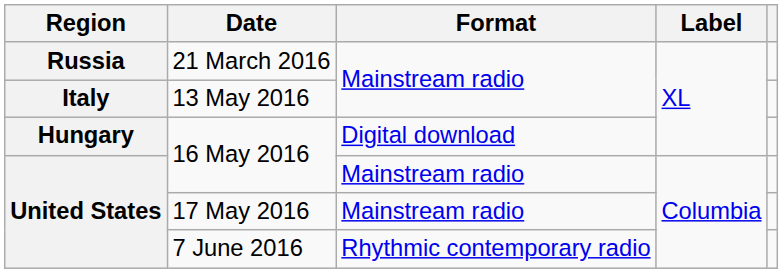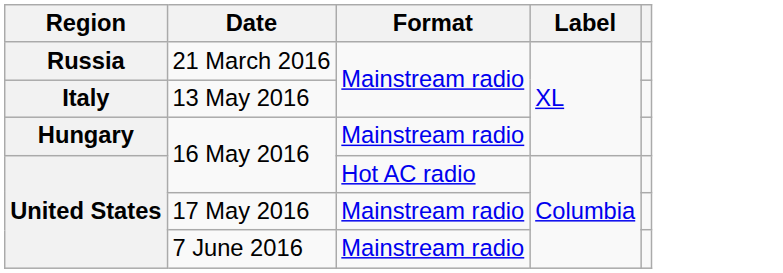 <table class="wikitable plainrowheaders">
 <tr>
 <th scope="col">Region</th>
 <th scope="col">Date</th>
 <th scope="col">Format</th>
 <th scope="col">Label</th>
 <th scope="col"></th>
 </tr>
 <tr>
 <th scope="row">Russia</th>
 <td>21 March 2016</td>
 <td rowspan="2"><a href='#'>Mainstream radio</a></td>
 <td rowspan="3"><a href='#'>XL</a></td>
 <td align="center"></td>
 </tr>
 <tr>
 <th scope="row">Italy</th>
 <td>13 May 2016</td>
 <td style="text-align:center;"></td>
 </tr>
 <tr>
 <th scope="row">Hungary</th>
 <td rowspan="2">16 May 2016</td>
-<td><a href='#'>Digital download</a></td>
+<td><a href='#'>Mainstream radio</a></td>
 <td style="text-align:center;"></td>
 </tr>
 <tr>
 <th scope="row" rowspan="3">United States</th>
-<td><a href='#'>Mainstream radio</a></td>
+<td><a href='#'>Hot AC radio</a></td>
 <td rowspan="3"><a href='#'>Columbia</a></td>
 <td style="text-align:center;"></td>
 </tr>
 <tr>
 <td>17 May 2016</td>
 <td><a href='#'>Mainstream radio</a></td>
 <td style="text-align:center;"></td>
 </tr>
 <tr>
 <td>7 June 2016</td>
-<td><a href='#'>Rhythmic contemporary radio</a></td>
+<td><a href='#'>Mainstream radio</a></td>
 <td style="text-align:center;"></td>
 </tr>
 </table>
